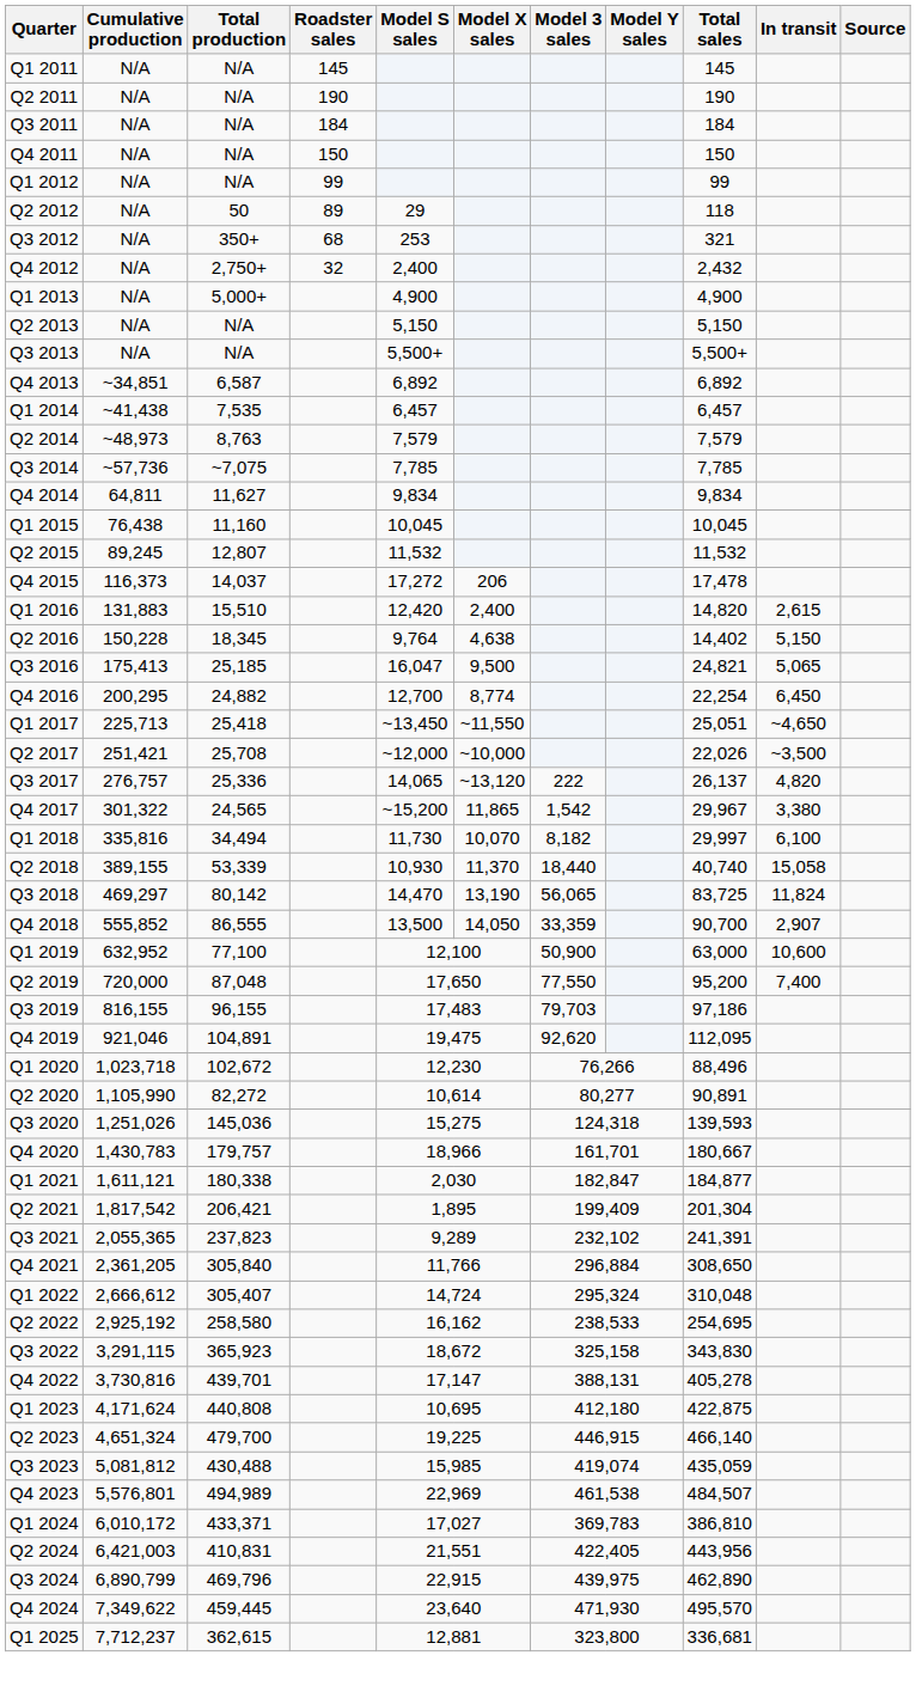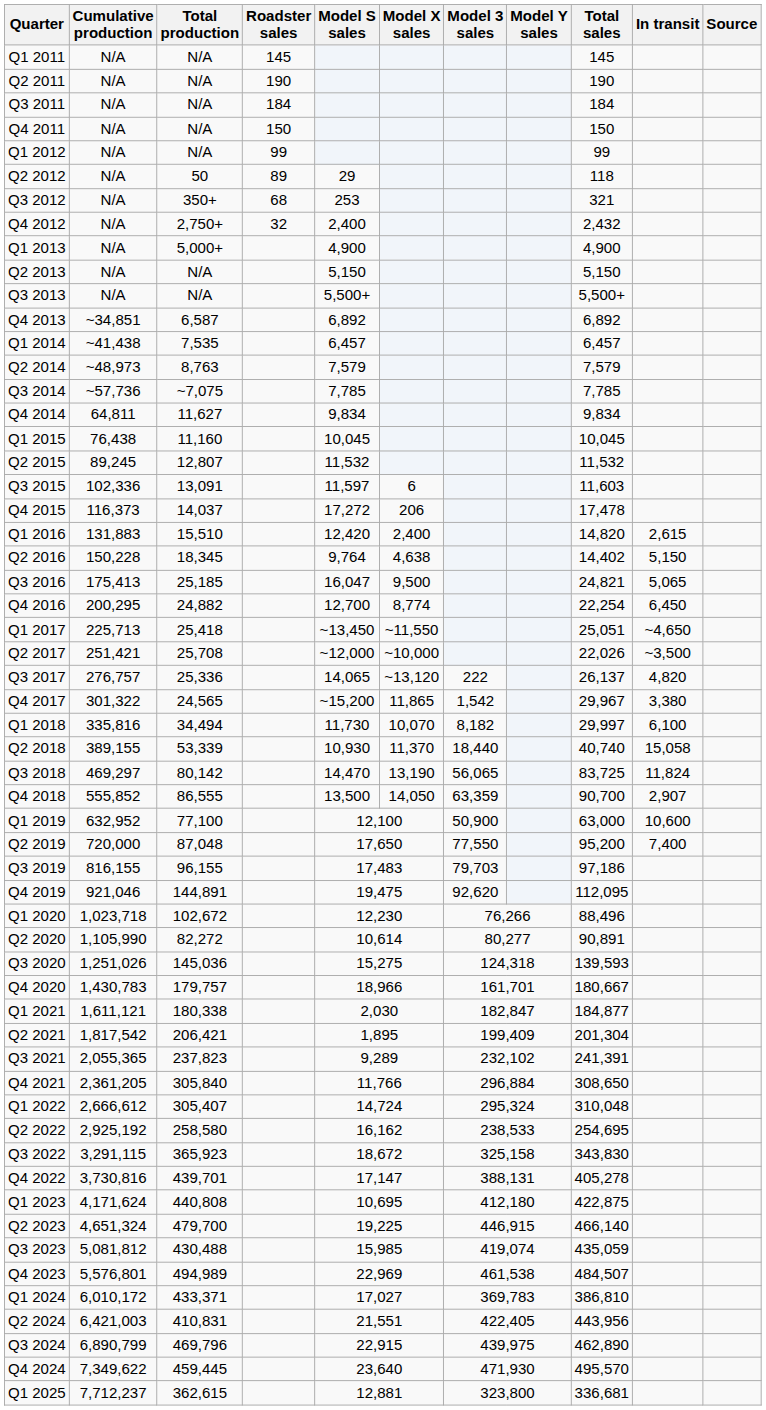 <table class="wikitable" >
 <tr style="text-align:center;">
 <th>Quarter</th>
 <th>Cumulative<br>production</th>
 <th>Total<br>production</th>
 <th>Roadster<br>sales</th>
 <th>Model S<br>sales</th>
 <th>Model X<br>sales</th>
 <th>Model 3<br>sales</th>
 <th>Model Y<br>sales</th>
 <th>Total<br>sales</th>
 <th>In transit</th>
 <th>Source</th>
 </tr>
 <tr style="text-align:center;">
 <td>Q1 2011</td>
 <td>N/A</td>
 <td>N/A</td>
 <td>145</td>
 <td style="background:#f1f5fa;"></td>
 <td style="background:#f1f5fa;"></td>
 <td style="background:#f1f5fa;"></td>
 <td style="background:#f1f5fa;"></td>
 <td>145</td>
 <td></td>
 <td></td>
 </tr>
 <tr style="text-align:center;">
 <td>Q2 2011</td>
 <td>N/A</td>
 <td>N/A</td>
 <td>190</td>
 <td style="background:#f1f5fa;"></td>
 <td style="background:#f1f5fa;"></td>
 <td style="background:#f1f5fa;"></td>
 <td style="background:#f1f5fa;"></td>
 <td>190</td>
 <td></td>
 <td></td>
 </tr>
 <tr style="text-align:center;">
 <td>Q3 2011</td>
 <td>N/A</td>
 <td>N/A</td>
 <td>184</td>
 <td style="background:#f1f5fa;"></td>
 <td style="background:#f1f5fa;"></td>
 <td style="background:#f1f5fa;"></td>
 <td style="background:#f1f5fa;"></td>
 <td>184</td>
 <td></td>
 <td></td>
 </tr>
 <tr style="text-align:center;">
 <td>Q4 2011</td>
 <td>N/A</td>
 <td>N/A</td>
 <td>150</td>
 <td style="background:#f1f5fa;"></td>
 <td style="background:#f1f5fa;"></td>
 <td style="background:#f1f5fa;"></td>
 <td style="background:#f1f5fa;"></td>
 <td>150</td>
 <td></td>
 <td></td>
 </tr>
 <tr style="text-align:center;">
 <td>Q1 2012</td>
 <td>N/A</td>
 <td>N/A</td>
 <td>99</td>
 <td style="background:#f1f5fa;"></td>
 <td style="background:#f1f5fa;"></td>
 <td style="background:#f1f5fa;"></td>
 <td style="background:#f1f5fa;"></td>
 <td>99</td>
 <td></td>
 <td></td>
 </tr>
 <tr style="text-align:center;">
 <td>Q2 2012</td>
 <td>N/A</td>
 <td>50</td>
 <td>89</td>
 <td>29</td>
 <td style="background:#f1f5fa;"></td>
 <td style="background:#f1f5fa;"></td>
 <td style="background:#f1f5fa;"></td>
 <td>118</td>
 <td></td>
 <td></td>
 </tr>
 <tr style="text-align:center;">
 <td>Q3 2012</td>
 <td>N/A</td>
 <td>350+</td>
 <td>68</td>
 <td>253</td>
 <td style="background:#f1f5fa;"></td>
 <td style="background:#f1f5fa;"></td>
 <td style="background:#f1f5fa;"></td>
 <td>321</td>
 <td></td>
 <td></td>
 </tr>
 <tr style="text-align:center;">
 <td>Q4 2012</td>
 <td>N/A</td>
 <td>2,750+</td>
 <td>32</td>
 <td>2,400</td>
 <td style="background:#f1f5fa;"></td>
 <td style="background:#f1f5fa;"></td>
 <td style="background:#f1f5fa;"></td>
 <td>2,432</td>
 <td></td>
 <td></td>
 </tr>
 <tr style="text-align:center;">
 <td>Q1 2013</td>
 <td>N/A</td>
 <td>5,000+</td>
 <td></td>
 <td>4,900</td>
 <td style="background:#f1f5fa;"></td>
 <td style="background:#f1f5fa;"></td>
 <td style="background:#f1f5fa;"></td>
 <td>4,900</td>
 <td></td>
 <td></td>
 </tr>
 <tr style="text-align:center;">
 <td>Q2 2013</td>
 <td>N/A</td>
 <td>N/A</td>
 <td></td>
 <td>5,150</td>
 <td style="background:#f1f5fa;"></td>
 <td style="background:#f1f5fa;"></td>
 <td style="background:#f1f5fa;"></td>
 <td>5,150</td>
 <td></td>
 <td></td>
 </tr>
 <tr style="text-align:center;">
 <td>Q3 2013</td>
 <td>N/A</td>
 <td>N/A</td>
 <td></td>
 <td>5,500+</td>
 <td style="background:#f1f5fa;"></td>
 <td style="background:#f1f5fa;"></td>
 <td style="background:#f1f5fa;"></td>
 <td>5,500+</td>
 <td></td>
 <td></td>
 </tr>
 <tr style="text-align:center;">
 <td>Q4 2013</td>
 <td>~34,851</td>
 <td>6,587</td>
 <td></td>
 <td>6,892</td>
 <td style="background:#f1f5fa;"></td>
 <td style="background:#f1f5fa;"></td>
 <td style="background:#f1f5fa;"></td>
 <td>6,892</td>
 <td></td>
 <td></td>
 </tr>
 <tr style="text-align:center;">
 <td>Q1 2014</td>
 <td>~41,438</td>
 <td>7,535</td>
 <td></td>
 <td>6,457</td>
 <td style="background:#f1f5fa;"></td>
 <td style="background:#f1f5fa;"></td>
 <td style="background:#f1f5fa;"></td>
 <td>6,457</td>
 <td></td>
 <td></td>
 </tr>
 <tr style="text-align:center;">
 <td>Q2 2014</td>
 <td>~48,973</td>
 <td>8,763</td>
 <td></td>
 <td>7,579</td>
 <td style="background:#f1f5fa;"></td>
 <td style="background:#f1f5fa;"></td>
 <td style="background:#f1f5fa;"></td>
 <td>7,579</td>
 <td></td>
 <td></td>
 </tr>
 <tr style="text-align:center;">
 <td>Q3 2014</td>
 <td>~57,736</td>
 <td>~7,075</td>
 <td></td>
 <td>7,785</td>
 <td style="background:#f1f5fa;"></td>
 <td style="background:#f1f5fa;"></td>
 <td style="background:#f1f5fa;"></td>
 <td>7,785</td>
 <td></td>
 <td></td>
 </tr>
 <tr style="text-align:center;">
 <td>Q4 2014</td>
 <td>64,811</td>
 <td>11,627</td>
 <td></td>
 <td>9,834</td>
 <td style="background:#f1f5fa;"></td>
 <td style="background:#f1f5fa;"></td>
 <td style="background:#f1f5fa;"></td>
 <td>9,834</td>
 <td></td>
 <td></td>
 </tr>
 <tr style="text-align:center;">
 <td>Q1 2015</td>
 <td>76,438</td>
 <td>11,160</td>
 <td></td>
 <td>10,045</td>
 <td style="background:#f1f5fa;"></td>
 <td style="background:#f1f5fa;"></td>
 <td style="background:#f1f5fa;"></td>
 <td>10,045</td>
 <td></td>
 <td></td>
 </tr>
 <tr style="text-align:center;">
 <td>Q2 2015</td>
 <td>89,245</td>
 <td>12,807</td>
 <td></td>
 <td>11,532</td>
 <td style="background:#f1f5fa;"></td>
 <td style="background:#f1f5fa;"></td>
 <td style="background:#f1f5fa;"></td>
 <td>11,532</td>
 <td></td>
 <td></td>
 </tr>
 <tr style="text-align:center;">
+<td>Q3 2015</td>
+<td>102,336</td>
+<td>13,091</td>
+<td></td>
+<td>11,597</td>
+<td>6</td>
+<td style="background:#f1f5fa;"></td>
+<td style="background:#f1f5fa;"></td>
+<td>11,603</td>
+<td></td>
+<td></td>
+</tr>
+<tr style="text-align:center;">
 <td>Q4 2015</td>
 <td>116,373</td>
 <td>14,037</td>
 <td></td>
 <td>17,272</td>
 <td>206</td>
 <td style="background:#f1f5fa;"></td>
 <td style="background:#f1f5fa;"></td>
 <td>17,478</td>
 <td></td>
 <td></td>
 </tr>
 <tr style="text-align:center;">
 <td>Q1 2016</td>
 <td>131,883</td>
 <td>15,510</td>
 <td></td>
 <td>12,420</td>
 <td>2,400</td>
 <td style="background:#f1f5fa;"></td>
 <td style="background:#f1f5fa;"></td>
 <td>14,820</td>
 <td>2,615</td>
 <td></td>
 </tr>
 <tr style="text-align:center;">
 <td>Q2 2016</td>
 <td>150,228</td>
 <td>18,345</td>
 <td></td>
 <td>9,764</td>
 <td>4,638</td>
 <td style="background:#f1f5fa;"></td>
 <td style="background:#f1f5fa;"></td>
 <td>14,402</td>
 <td>5,150</td>
 <td></td>
 </tr>
 <tr style="text-align:center;">
 <td>Q3 2016</td>
 <td>175,413</td>
 <td>25,185</td>
 <td></td>
 <td>16,047</td>
 <td>9,500</td>
 <td style="background:#f1f5fa;"></td>
 <td style="background:#f1f5fa;"></td>
 <td>24,821</td>
 <td>5,065</td>
 <td></td>
 </tr>
 <tr style="text-align:center;">
 <td>Q4 2016</td>
 <td>200,295</td>
 <td>24,882</td>
 <td></td>
 <td>12,700</td>
 <td>8,774</td>
 <td style="background:#f1f5fa;"></td>
 <td style="background:#f1f5fa;"></td>
 <td>22,254</td>
 <td>6,450</td>
 <td></td>
 </tr>
 <tr style="text-align:center;">
 <td>Q1 2017</td>
 <td>225,713</td>
 <td>25,418</td>
 <td></td>
 <td>~13,450</td>
 <td>~11,550</td>
 <td style="background:#f1f5fa;"></td>
 <td style="background:#f1f5fa;"></td>
 <td>25,051</td>
 <td>~4,650</td>
 <td></td>
 </tr>
 <tr style="text-align:center;">
 <td>Q2 2017</td>
 <td>251,421</td>
 <td>25,708</td>
 <td></td>
 <td>~12,000</td>
 <td>~10,000</td>
 <td style="background:#f1f5fa;"></td>
 <td style="background:#f1f5fa;"></td>
 <td>22,026</td>
 <td>~3,500</td>
 <td></td>
 </tr>
 <tr style="text-align:center;">
 <td>Q3 2017</td>
 <td>276,757</td>
 <td>25,336</td>
 <td></td>
 <td>14,065</td>
 <td>~13,120</td>
 <td>222</td>
 <td style="background:#f1f5fa;"></td>
 <td>26,137</td>
 <td>4,820</td>
 <td></td>
 </tr>
 <tr style="text-align:center;">
 <td>Q4 2017</td>
 <td>301,322</td>
 <td>24,565</td>
 <td></td>
 <td>~15,200</td>
 <td>11,865</td>
 <td>1,542</td>
 <td style="background:#f1f5fa;"></td>
 <td>29,967</td>
 <td>3,380</td>
 <td></td>
 </tr>
 <tr style="text-align:center;">
 <td>Q1 2018</td>
 <td>335,816</td>
 <td>34,494</td>
 <td></td>
 <td>11,730</td>
 <td>10,070</td>
 <td>8,182</td>
 <td style="background:#f1f5fa;"></td>
 <td>29,997</td>
 <td>6,100</td>
 <td></td>
 </tr>
 <tr style="text-align:center;">
 <td>Q2 2018</td>
 <td>389,155</td>
 <td>53,339</td>
 <td></td>
 <td>10,930</td>
 <td>11,370</td>
 <td>18,440</td>
 <td style="background:#f1f5fa;"></td>
 <td>40,740</td>
 <td>15,058</td>
 <td></td>
 </tr>
 <tr style="text-align:center;">
 <td>Q3 2018</td>
 <td>469,297</td>
 <td>80,142</td>
 <td></td>
 <td>14,470</td>
 <td>13,190</td>
 <td>56,065</td>
 <td style="background:#f1f5fa;"></td>
 <td>83,725</td>
 <td>11,824</td>
 <td></td>
 </tr>
 <tr style="text-align:center;">
 <td>Q4 2018</td>
 <td>555,852</td>
 <td>86,555</td>
 <td></td>
 <td>13,500</td>
 <td>14,050</td>
-<td>33,359</td>
+<td>63,359</td>
 <td style="background:#f1f5fa;"></td>
 <td>90,700</td>
 <td>2,907</td>
 <td></td>
 </tr>
 <tr style="text-align:center;">
 <td>Q1 2019</td>
 <td>632,952</td>
 <td>77,100</td>
 <td></td>
 <td colspan="2">12,100</td>
 <td>50,900</td>
 <td style="background:#f1f5fa;"></td>
 <td>63,000</td>
 <td>10,600</td>
 <td></td>
 </tr>
 <tr style="text-align:center;">
 <td>Q2 2019</td>
 <td>720,000</td>
 <td>87,048</td>
 <td></td>
 <td colspan="2">17,650</td>
 <td>77,550</td>
 <td style="background:#f1f5fa;"></td>
 <td>95,200</td>
 <td>7,400</td>
 <td></td>
 </tr>
 <tr style="text-align:center;">
 <td>Q3 2019</td>
 <td>816,155</td>
 <td>96,155</td>
 <td></td>
 <td colspan="2">17,483</td>
 <td>79,703</td>
 <td style="background:#f1f5fa;"></td>
 <td>97,186</td>
 <td></td>
 <td></td>
 </tr>
 <tr style="text-align:center;">
 <td>Q4 2019</td>
 <td>921,046</td>
-<td>104,891</td>
+<td>144,891</td>
 <td></td>
 <td colspan="2">19,475</td>
 <td>92,620</td>
 <td style="background:#f1f5fa;"></td>
 <td>112,095</td>
 <td></td>
 <td></td>
 </tr>
 <tr style="text-align:center;">
 <td>Q1 2020</td>
 <td>1,023,718</td>
 <td>102,672</td>
 <td></td>
 <td colspan="2">12,230</td>
 <td colspan="2">76,266</td>
 <td>88,496</td>
 <td></td>
 <td></td>
 </tr>
 <tr style="text-align:center;">
 <td>Q2 2020</td>
 <td>1,105,990</td>
 <td>82,272</td>
 <td></td>
 <td colspan="2">10,614</td>
 <td colspan="2">80,277</td>
 <td>90,891</td>
 <td></td>
 <td></td>
 </tr>
 <tr style="text-align:center;">
 <td>Q3 2020</td>
 <td>1,251,026</td>
 <td>145,036</td>
 <td></td>
 <td colspan="2">15,275</td>
 <td colspan="2">124,318</td>
 <td>139,593</td>
 <td></td>
 <td></td>
 </tr>
 <tr style="text-align:center;">
 <td>Q4 2020</td>
 <td>1,430,783</td>
 <td>179,757</td>
 <td></td>
 <td colspan="2">18,966</td>
 <td colspan="2">161,701</td>
 <td>180,667</td>
 <td></td>
 <td></td>
 </tr>
 <tr style="text-align:center;">
 <td>Q1 2021</td>
 <td>1,611,121</td>
 <td>180,338</td>
 <td></td>
 <td colspan="2">2,030</td>
 <td colspan="2">182,847</td>
 <td>184,877</td>
 <td></td>
 <td></td>
 </tr>
 <tr style="text-align:center;">
 <td>Q2 2021</td>
 <td>1,817,542</td>
 <td>206,421</td>
 <td></td>
 <td colspan="2">1,895</td>
 <td colspan="2">199,409</td>
 <td>201,304</td>
 <td></td>
 <td></td>
 </tr>
 <tr style="text-align:center;">
 <td>Q3 2021</td>
 <td>2,055,365</td>
 <td>237,823</td>
 <td></td>
 <td colspan="2">9,289</td>
 <td colspan="2">232,102</td>
 <td>241,391</td>
 <td></td>
 <td></td>
 </tr>
 <tr style="text-align:center;">
 <td>Q4 2021</td>
 <td>2,361,205</td>
 <td>305,840</td>
 <td></td>
 <td colspan="2">11,766</td>
 <td colspan="2">296,884</td>
 <td>308,650</td>
 <td></td>
 <td></td>
 </tr>
 <tr style="text-align:center;">
 <td>Q1 2022</td>
 <td>2,666,612</td>
 <td>305,407</td>
 <td></td>
 <td colspan="2">14,724</td>
 <td colspan="2">295,324</td>
 <td>310,048</td>
 <td></td>
 <td></td>
 </tr>
 <tr style="text-align:center;">
 <td>Q2 2022</td>
 <td>2,925,192</td>
 <td>258,580</td>
 <td></td>
 <td colspan="2">16,162</td>
 <td colspan="2">238,533</td>
 <td>254,695</td>
 <td></td>
 <td></td>
 </tr>
 <tr style="text-align:center;">
 <td>Q3 2022</td>
 <td>3,291,115</td>
 <td>365,923</td>
 <td></td>
 <td colspan="2">18,672</td>
 <td colspan="2">325,158</td>
 <td>343,830</td>
 <td></td>
 <td></td>
 </tr>
 <tr style="text-align:center;">
 <td>Q4 2022</td>
 <td>3,730,816</td>
 <td>439,701</td>
 <td></td>
 <td colspan="2">17,147</td>
 <td colspan="2">388,131</td>
 <td>405,278</td>
 <td></td>
 <td></td>
 </tr>
 <tr style="text-align:center;">
 <td>Q1 2023</td>
 <td>4,171,624</td>
 <td>440,808</td>
 <td></td>
 <td colspan="2">10,695</td>
 <td colspan="2">412,180</td>
 <td>422,875</td>
 <td></td>
 <td></td>
 </tr>
 <tr style="text-align:center;">
 <td>Q2 2023</td>
 <td>4,651,324</td>
 <td>479,700</td>
 <td></td>
 <td colspan="2">19,225</td>
 <td colspan="2">446,915</td>
 <td>466,140</td>
 <td></td>
 <td></td>
 </tr>
 <tr style="text-align:center;">
 <td>Q3 2023</td>
 <td>5,081,812</td>
 <td>430,488</td>
 <td></td>
 <td colspan="2">15,985</td>
 <td colspan="2">419,074</td>
 <td>435,059</td>
 <td></td>
 <td></td>
 </tr>
 <tr style="text-align:center;">
 <td>Q4 2023</td>
 <td>5,576,801</td>
 <td>494,989</td>
 <td></td>
 <td colspan="2">22,969</td>
 <td colspan="2">461,538</td>
 <td>484,507</td>
 <td></td>
 <td></td>
 </tr>
 <tr style="text-align:center;">
 <td>Q1 2024</td>
 <td>6,010,172</td>
 <td>433,371</td>
 <td></td>
 <td colspan="2">17,027</td>
 <td colspan="2">369,783</td>
 <td>386,810</td>
 <td></td>
 <td></td>
 </tr>
 <tr style="text-align:center;">
 <td>Q2 2024</td>
 <td>6,421,003</td>
 <td>410,831</td>
 <td></td>
 <td colspan="2">21,551</td>
 <td colspan="2">422,405</td>
 <td>443,956</td>
 <td></td>
 <td></td>
 </tr>
 <tr style="text-align:center;">
 <td>Q3 2024</td>
 <td>6,890,799</td>
 <td>469,796</td>
 <td></td>
 <td colspan="2">22,915</td>
 <td colspan="2">439,975</td>
 <td>462,890</td>
 <td></td>
 <td></td>
 </tr>
 <tr style="text-align:center;">
 <td>Q4 2024</td>
 <td>7,349,622</td>
 <td>459,445</td>
 <td></td>
 <td colspan="2">23,640</td>
 <td colspan="2">471,930</td>
 <td>495,570</td>
 <td></td>
 <td></td>
 </tr>
 <tr style="text-align:center;">
 <td>Q1 2025</td>
 <td>7,712,237</td>
 <td>362,615</td>
 <td></td>
 <td colspan="2">12,881</td>
 <td colspan="2">323,800</td>
 <td>336,681</td>
 <td></td>
 <td></td>
 </tr>
 </table>
